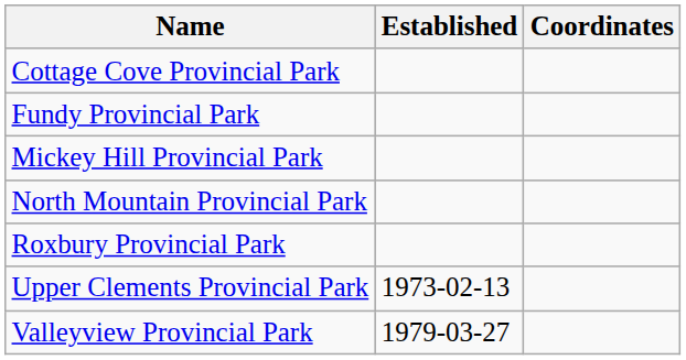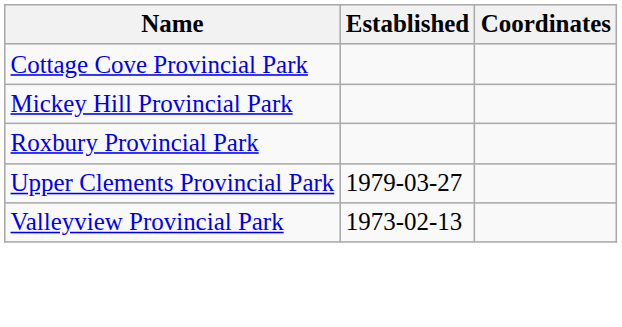 <table class='wikitable sortable'>
 <tr>
 <th>Name</th>
 <th>Established</th>
 <th>Coordinates</th>
 </tr>
 <tr>
 <td><a href='#'>Cottage Cove Provincial Park</a></td>
 <td></td>
 <td></td>
 </tr>
 <tr>
-<td><a href='#'>Fundy Provincial Park</a></td>
-<td></td>
-<td></td>
-</tr>
-<tr>
 <td><a href='#'>Mickey Hill Provincial Park</a></td>
-<td></td>
-<td></td>
-</tr>
-<tr>
-<td><a href='#'>North Mountain Provincial Park</a></td>
 <td></td>
 <td></td>
 </tr>
 <tr>
 <td><a href='#'>Roxbury Provincial Park</a></td>
 <td></td>
 <td></td>
 </tr>
 <tr>
 <td><a href='#'>Upper Clements Provincial Park</a></td>
-<td>1973-02-13</td>
+<td>1979-03-27</td>
 <td></td>
 </tr>
 <tr>
 <td><a href='#'>Valleyview Provincial Park</a></td>
-<td>1979-03-27</td>
+<td>1973-02-13</td>
 <td></td>
 </tr>
 </table>
